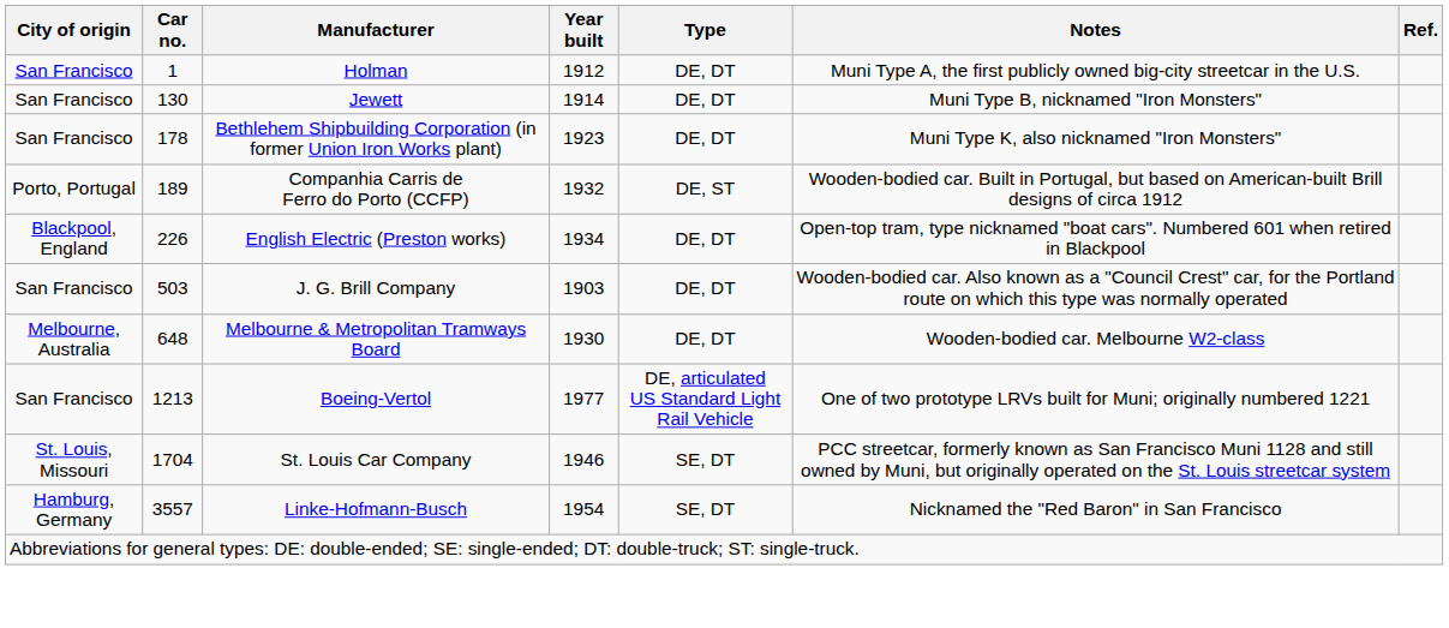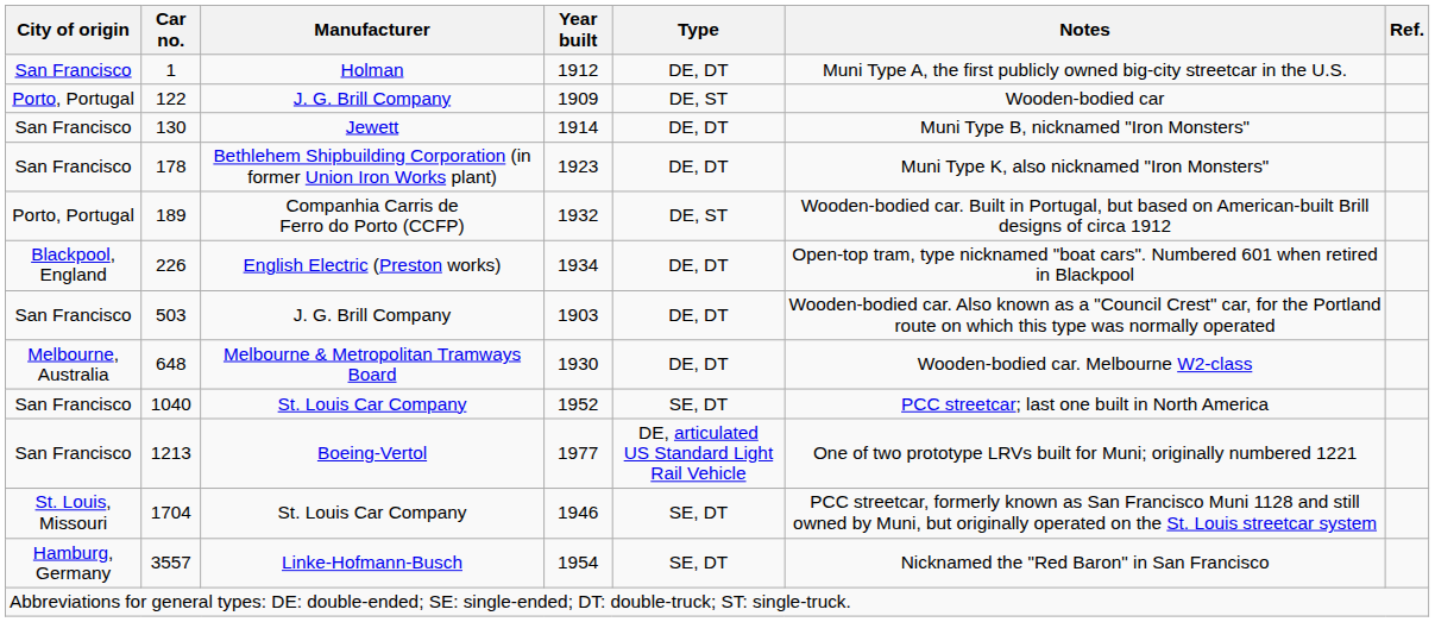 <table class="wikitable sortable" style="font-size:100%;text-align:center;">
 <tr>
 <th>City of origin</th>
 <th>Car no.</th>
 <th>Manufacturer</th>
 <th>Year built</th>
 <th>Type</th>
 <th>Notes</th>
 <th class=unsortable>Ref.</th>
 </tr>
 <tr>
 <td><a href='#'>San Francisco</a></td>
 <td>1</td>
 <td><a href='#'>Holman</a></td>
 <td>1912</td>
 <td>DE, DT</td>
 <td>Muni Type A, the first publicly owned big-city streetcar in the U.S.</td>
+<td></td>
+</tr>
+<tr>
+<td><a href='#'>Porto</a>, Portugal</td>
+<td>122</td>
+<td><a href='#'>J. G. Brill Company</a></td>
+<td>1909</td>
+<td>DE, ST</td>
+<td>Wooden-bodied car</td>
 <td></td>
 </tr>
 <tr>
 <td>San Francisco</td>
 <td>130</td>
 <td><a href='#'>Jewett</a></td>
 <td>1914</td>
 <td>DE, DT</td>
 <td>Muni Type B, nicknamed "Iron Monsters"</td>
 <td></td>
 </tr>
 <tr>
 <td>San Francisco</td>
 <td>178</td>
 <td><a href='#'>Bethlehem Shipbuilding Corporation</a> (in former <a href='#'>Union Iron Works</a> plant)</td>
 <td>1923</td>
 <td>DE, DT</td>
 <td>Muni Type K, also nicknamed "Iron Monsters"</td>
 <td></td>
 </tr>
 <tr>
 <td>Porto, Portugal</td>
 <td>189</td>
 <td>Companhia Carris de<br> Ferro do Porto (CCFP)</td>
 <td>1932</td>
 <td>DE, ST</td>
 <td>Wooden-bodied car. Built in Portugal, but based on American-built Brill designs of circa 1912</td>
 <td></td>
 </tr>
 <tr>
 <td><a href='#'>Blackpool</a>, England</td>
 <td>226</td>
 <td><a href='#'>English Electric</a> (<a href='#'>Preston</a> works)</td>
 <td>1934</td>
 <td>DE, DT</td>
 <td>Open-top tram, type nicknamed "boat cars". Numbered 601 when retired in Blackpool</td>
 <td></td>
 </tr>
 <tr>
 <td>San Francisco</td>
 <td>503</td>
 <td>J. G. Brill Company</td>
 <td>1903</td>
 <td>DE, DT</td>
 <td>Wooden-bodied car. Also known as a "Council Crest" car, for the Portland route on which this type was normally operated</td>
 <td></td>
 </tr>
 <tr>
 <td><a href='#'>Melbourne</a>, Australia</td>
 <td>648</td>
 <td><a href='#'>Melbourne & Metropolitan Tramways Board</a></td>
 <td>1930</td>
 <td>DE, DT</td>
 <td>Wooden-bodied car. Melbourne <a href='#'>W2-class</a></td>
 <td></td>
 </tr>
 <tr>
 <td>San Francisco</td>
+<td>1040</td>
+<td><a href='#'>St. Louis Car Company</a></td>
+<td>1952</td>
+<td>SE, DT</td>
+<td><a href='#'>PCC streetcar</a>; last one built in North America</td>
+<td></td>
+</tr>
+<tr>
+<td>San Francisco</td>
 <td>1213</td>
 <td><a href='#'>Boeing-Vertol</a></td>
 <td>1977</td>
 <td>DE, <a href='#'>articulated</a><br><a href='#'>US Standard Light Rail Vehicle</a></td>
 <td>One of two prototype LRVs built for Muni; originally numbered 1221</td>
 <td></td>
 </tr>
 <tr>
 <td><a href='#'>St. Louis</a>, Missouri</td>
 <td>1704</td>
 <td>St. Louis Car Company</td>
 <td>1946</td>
 <td>SE, DT</td>
 <td>PCC streetcar, formerly known as San Francisco Muni 1128 and still owned by Muni, but originally operated on the <a href='#'>St. Louis streetcar system</a></td>
 <td></td>
 </tr>
 <tr>
 <td><a href='#'>Hamburg</a>, Germany</td>
 <td>3557</td>
 <td><a href='#'>Linke-Hofmann-Busch</a></td>
 <td>1954</td>
 <td>SE, DT</td>
 <td>Nicknamed the "Red Baron" in San Francisco</td>
 <td></td>
 </tr>
 <tr class="sortbottom"| style="text-align:left">
 <td colspan="7">Abbreviations for general types: DE: double-ended; SE: single-ended; DT: double-truck; ST: single-truck.</td>
 </tr>
 </table>
